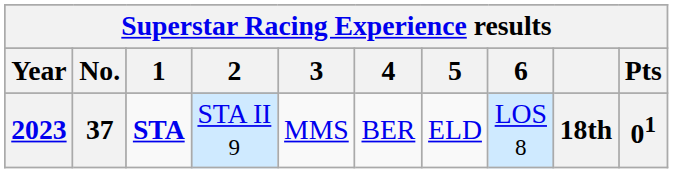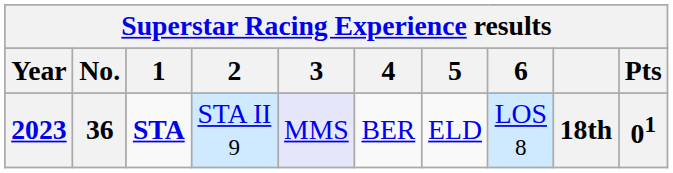 <table class="wikitable" style="text-align:center">
 <tr>
 <th colspan=10><a href='#'>Superstar Racing Experience</a> results</th>
 </tr>
 <tr>
 <th>Year</th>
 <th>No.</th>
 <th>1</th>
 <th>2</th>
 <th>3</th>
 <th>4</th>
 <th>5</th>
 <th>6</th>
 <th></th>
 <th>Pts</th>
 </tr>
 <tr>
 <th><a href='#'>2023</a></th>
-<th>37</th>
+<th>36</th>
 <td><strong><a href='#'>STA</a></strong></td>
 <td style="background:#CFEAFF;"><a href='#'>STA II</a><br><small>9</small></td>
-<td><a href='#'>MMS</a></td>
+<td style="background: lavender;"><a href='#'>MMS</a></td>
 <td><a href='#'>BER</a></td>
 <td><a href='#'>ELD</a></td>
 <td style="background:#CFEAFF;"><a href='#'>LOS</a><br><small>8</small></td>
 <th>18th</th>
 <th>0<sup>1</sup></th>
 </tr>
 </table>
